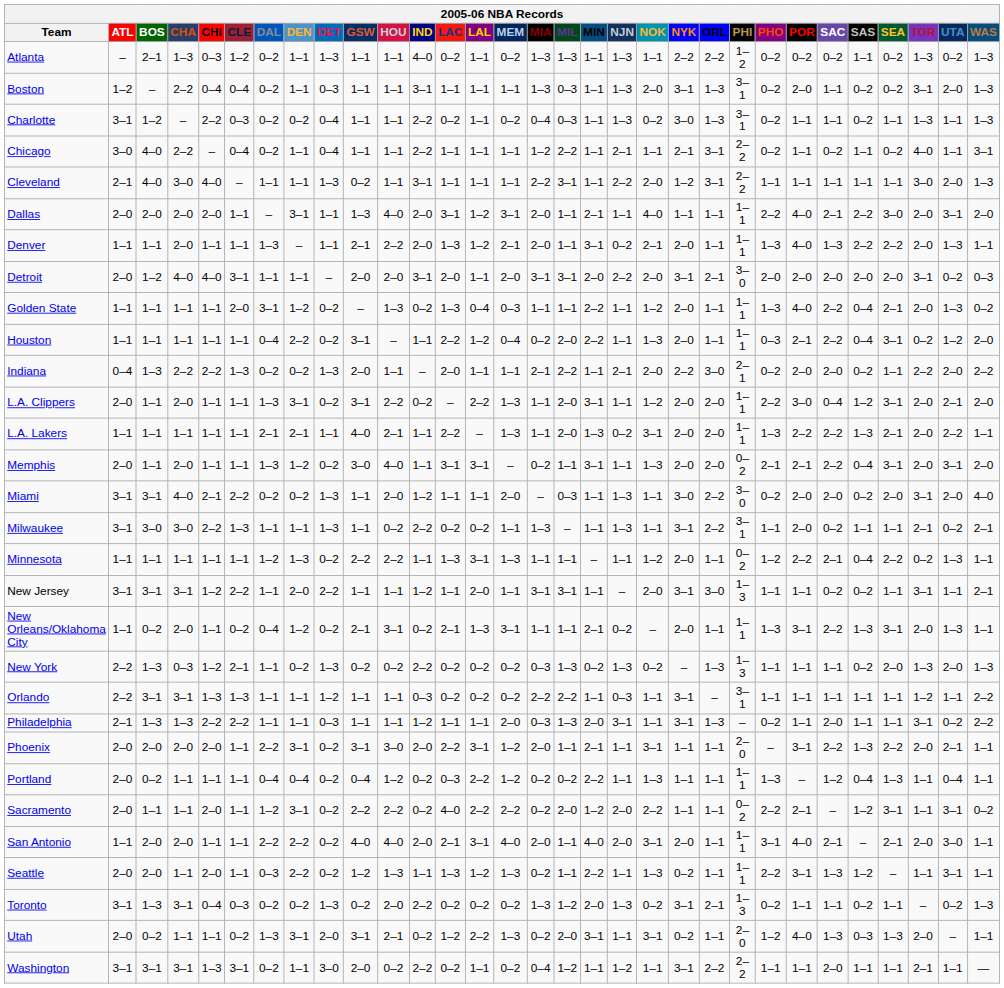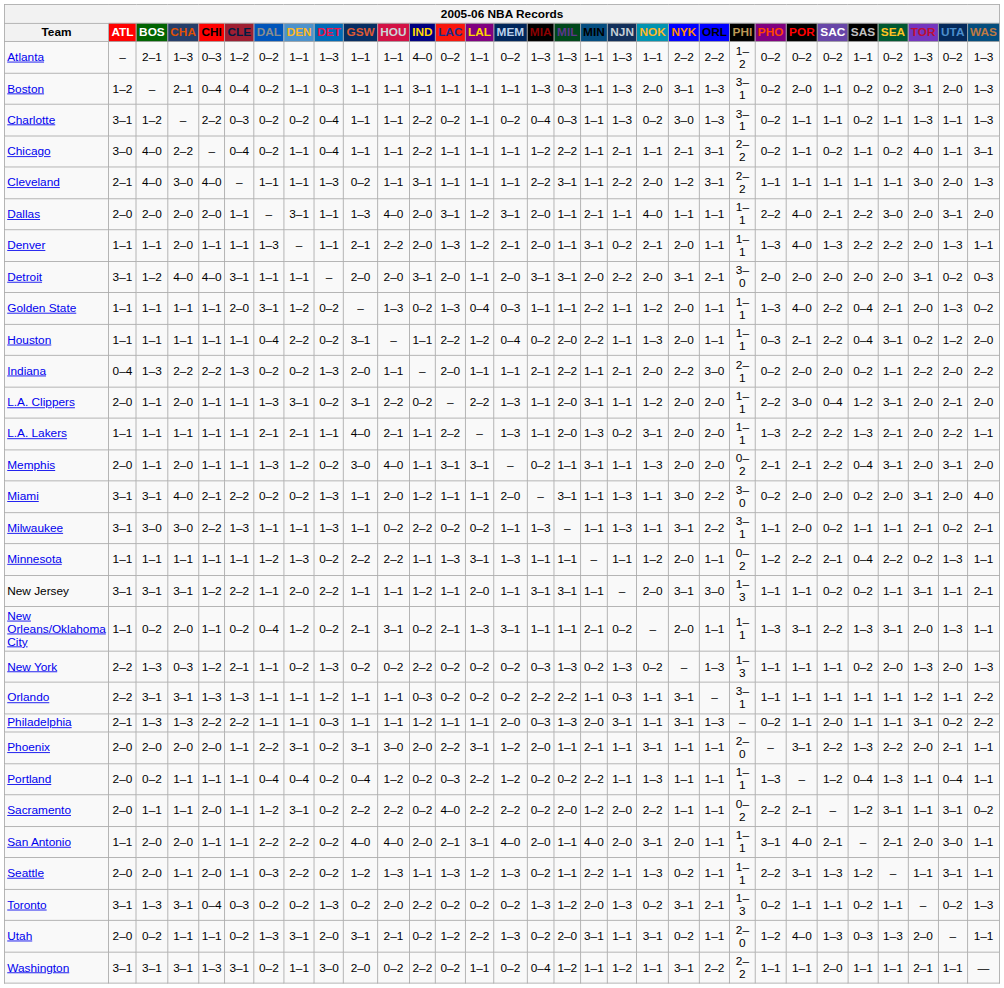 <table class="wikitable" style="font-size:86%; text-align:center;">
 <tr>
 <th colspan=31>2005-06 NBA Records</th>
 </tr>
 <tr>
 <th width=100>Team</th>
 <th style="background:#FF0000;color:#FFFFFF;width=35">ATL</th>
 <th style="background:#006400;color:#FFFFFF;width=35">BOS</th>
 <th style="background:#253E6A;color:#DF5106;width=35">CHA</th>
 <th style="background:#FF0000;color:#000000;width=35">CHI</th>
 <th style="background:#9F1F32;color:#001D43;width=35">CLE</th>
 <th style="background:#0055BA;color:#898D8F;width=35">DAL</th>
 <th style="background:#4C92CC;color:#FDB827;width=35">DEN</th>
 <th style="background:#006BB7;color:#ED164B;width=35">DET</th>
 <th style="background:#072E63;color:#DC5A34;width=35">GSW</th>
 <th style="background:#D31145;color:#CBD4D8;width=35">HOU</th>
 <th style="background:#000080;color:#FFD700;width=35">IND</th>
 <th style="background:#F9160D;color:#1A2E8B;width=35">LAC</th>
 <th style="background:#800080;color:#FFD700;width=35">LAL</th>
 <th style="background:#00265B;color:#BAD1EB;width=35">MEM</th>
 <th style="background:#000000;color:#8B0000;width=35">MIA</th>
 <th style="background:#00471B;color:#5C378A;width=35">MIL</th>
 <th style="background:#044D80;color:#000000;width=35">MIN</th>
 <th style="background:#12305B;color:#C4CED4;width=35">NJN</th>
 <th style="background:#0093B1;color:#FDB827;width=35">NOK</th>
 <th style="background:#0000FF;color:#FF8C00;width=35">NYK</th>
 <th style="background:#0000FF;color:#000000;width=35">ORL</th>
 <th style="background:#000000;color:#BB9754;width=35">PHI</th>
 <th style="background:#800080;color:#FF4500;width=35">PHO</th>
 <th style="background:#000000;color:#FF0000;width=35">POR</th>
 <th style="background:#6846A8;color:#FFFFFF;width=35">SAC</th>
 <th style="background:#000000;color:#C0C0C0;width=35">SAS</th>
 <th style="background:#005831;color:#FFC322;width=35">SEA</th>
 <th style="background:#7436BF;color:#BE0F34;width=35">TOR</th>
 <th style="background:#042A5C;color:#4C8ECC;width=35">UTA</th>
 <th style="background:#044D7D;color:#BC7A44;width=35">WAS</th>
 </tr>
 <tr>
 <td style="text-align:left;"><a href='#'>Atlanta</a></td>
 <td>–</td>
 <td>2–1</td>
 <td>1–3</td>
 <td>0–3</td>
 <td>1–2</td>
 <td>0–2</td>
 <td>1–1</td>
 <td>1–3</td>
 <td>1–1</td>
 <td>1–1</td>
 <td>4–0</td>
 <td>0–2</td>
 <td>1–1</td>
 <td>0–2</td>
 <td>1–3</td>
 <td>1–3</td>
 <td>1–1</td>
 <td>1–3</td>
 <td>1–1</td>
 <td>2–2</td>
 <td>2–2</td>
 <td>1–2</td>
 <td>0–2</td>
 <td>0–2</td>
 <td>0–2</td>
 <td>1–1</td>
 <td>0–2</td>
 <td>1–3</td>
 <td>0–2</td>
 <td>1–3</td>
 </tr>
 <tr>
 <td style="text-align:left;"><a href='#'>Boston</a></td>
 <td>1–2</td>
 <td>–</td>
-<td>2–2</td>
+<td>2–1</td>
 <td>0–4</td>
 <td>0–4</td>
 <td>0–2</td>
 <td>1–1</td>
 <td>0–3</td>
 <td>1–1</td>
 <td>1–1</td>
 <td>3–1</td>
 <td>1–1</td>
 <td>1–1</td>
 <td>1–1</td>
 <td>1–3</td>
 <td>0–3</td>
 <td>1–1</td>
 <td>1–3</td>
 <td>2–0</td>
 <td>3–1</td>
 <td>1–3</td>
 <td>3–1</td>
 <td>0–2</td>
 <td>2–0</td>
 <td>1–1</td>
 <td>0–2</td>
 <td>0–2</td>
 <td>3–1</td>
 <td>2–0</td>
 <td>1–3</td>
 </tr>
 <tr>
 <td style="text-align:left;"><a href='#'>Charlotte</a></td>
 <td>3–1</td>
 <td>1–2</td>
 <td>–</td>
 <td>2–2</td>
 <td>0–3</td>
 <td>0–2</td>
 <td>0–2</td>
 <td>0–4</td>
 <td>1–1</td>
 <td>1–1</td>
 <td>2–2</td>
 <td>0–2</td>
 <td>1–1</td>
 <td>0–2</td>
 <td>0–4</td>
 <td>0–3</td>
 <td>1–1</td>
 <td>1–3</td>
 <td>0–2</td>
 <td>3–0</td>
 <td>1–3</td>
 <td>3–1</td>
 <td>0–2</td>
 <td>1–1</td>
 <td>1–1</td>
 <td>0–2</td>
 <td>1–1</td>
 <td>1–3</td>
 <td>1–1</td>
 <td>1–3</td>
 </tr>
 <tr>
 <td style="text-align:left;"><a href='#'>Chicago</a></td>
 <td>3–0</td>
 <td>4–0</td>
 <td>2–2</td>
 <td>–</td>
 <td>0–4</td>
 <td>0–2</td>
 <td>1–1</td>
 <td>0–4</td>
 <td>1–1</td>
 <td>1–1</td>
 <td>2–2</td>
 <td>1–1</td>
 <td>1–1</td>
 <td>1–1</td>
 <td>1–2</td>
 <td>2–2</td>
 <td>1–1</td>
 <td>2–1</td>
 <td>1–1</td>
 <td>2–1</td>
 <td>3–1</td>
 <td>2–2</td>
 <td>0–2</td>
 <td>1–1</td>
 <td>0–2</td>
 <td>1–1</td>
 <td>0–2</td>
 <td>4–0</td>
 <td>1–1</td>
 <td>3–1</td>
 </tr>
 <tr>
 <td style="text-align:left;"><a href='#'>Cleveland</a></td>
 <td>2–1</td>
 <td>4–0</td>
 <td>3–0</td>
 <td>4–0</td>
 <td>–</td>
 <td>1–1</td>
 <td>1–1</td>
 <td>1–3</td>
 <td>0–2</td>
 <td>1–1</td>
 <td>3–1</td>
 <td>1–1</td>
 <td>1–1</td>
 <td>1–1</td>
 <td>2–2</td>
 <td>3–1</td>
 <td>1–1</td>
 <td>2–2</td>
 <td>2–0</td>
 <td>1–2</td>
 <td>3–1</td>
 <td>2–2</td>
 <td>1–1</td>
 <td>1–1</td>
 <td>1–1</td>
 <td>1–1</td>
 <td>1–1</td>
 <td>3–0</td>
 <td>2–0</td>
 <td>1–3</td>
 </tr>
 <tr>
 <td style="text-align:left;"><a href='#'>Dallas</a></td>
 <td>2–0</td>
 <td>2–0</td>
 <td>2–0</td>
 <td>2–0</td>
 <td>1–1</td>
 <td>–</td>
 <td>3–1</td>
 <td>1–1</td>
 <td>1–3</td>
 <td>4–0</td>
 <td>2–0</td>
 <td>3–1</td>
 <td>1–2</td>
 <td>3–1</td>
 <td>2–0</td>
 <td>1–1</td>
 <td>2–1</td>
 <td>1–1</td>
 <td>4–0</td>
 <td>1–1</td>
 <td>1–1</td>
 <td>1–1</td>
 <td>2–2</td>
 <td>4–0</td>
 <td>2–1</td>
 <td>2–2</td>
 <td>3–0</td>
 <td>2–0</td>
 <td>3–1</td>
 <td>2–0</td>
 </tr>
 <tr>
 <td style="text-align:left;"><a href='#'>Denver</a></td>
 <td>1–1</td>
 <td>1–1</td>
 <td>2–0</td>
 <td>1–1</td>
 <td>1–1</td>
 <td>1–3</td>
 <td>–</td>
 <td>1–1</td>
 <td>2–1</td>
 <td>2–2</td>
 <td>2–0</td>
 <td>1–3</td>
 <td>1–2</td>
 <td>2–1</td>
 <td>2–0</td>
 <td>1–1</td>
 <td>3–1</td>
 <td>0–2</td>
 <td>2–1</td>
 <td>2–0</td>
 <td>1–1</td>
 <td>1–1</td>
 <td>1–3</td>
 <td>4–0</td>
 <td>1–3</td>
 <td>2–2</td>
 <td>2–2</td>
 <td>2–0</td>
 <td>1–3</td>
 <td>1–1</td>
 </tr>
 <tr>
 <td style="text-align:left;"><a href='#'>Detroit</a></td>
-<td>2–0</td>
+<td>3–1</td>
 <td>1–2</td>
 <td>4–0</td>
 <td>4–0</td>
 <td>3–1</td>
 <td>1–1</td>
 <td>1–1</td>
 <td>–</td>
 <td>2–0</td>
 <td>2–0</td>
 <td>3–1</td>
 <td>2–0</td>
 <td>1–1</td>
 <td>2–0</td>
 <td>3–1</td>
 <td>3–1</td>
 <td>2–0</td>
 <td>2–2</td>
 <td>2–0</td>
 <td>3–1</td>
 <td>2–1</td>
 <td>3–0</td>
 <td>2–0</td>
 <td>2–0</td>
 <td>2–0</td>
 <td>2–0</td>
 <td>2–0</td>
 <td>3–1</td>
 <td>0–2</td>
 <td>0–3</td>
 </tr>
 <tr>
 <td style="text-align:left;"><a href='#'>Golden State</a></td>
 <td>1–1</td>
 <td>1–1</td>
 <td>1–1</td>
 <td>1–1</td>
 <td>2–0</td>
 <td>3–1</td>
 <td>1–2</td>
 <td>0–2</td>
 <td>–</td>
 <td>1–3</td>
 <td>0–2</td>
 <td>1–3</td>
 <td>0–4</td>
 <td>0–3</td>
 <td>1–1</td>
 <td>1–1</td>
 <td>2–2</td>
 <td>1–1</td>
 <td>1–2</td>
 <td>2–0</td>
 <td>1–1</td>
 <td>1–1</td>
 <td>1–3</td>
 <td>4–0</td>
 <td>2–2</td>
 <td>0–4</td>
 <td>2–1</td>
 <td>2–0</td>
 <td>1–3</td>
 <td>0–2</td>
 </tr>
 <tr>
 <td style="text-align:left;"><a href='#'>Houston</a></td>
 <td>1–1</td>
 <td>1–1</td>
 <td>1–1</td>
 <td>1–1</td>
 <td>1–1</td>
 <td>0–4</td>
 <td>2–2</td>
 <td>0–2</td>
 <td>3–1</td>
 <td>–</td>
 <td>1–1</td>
 <td>2–2</td>
 <td>1–2</td>
 <td>0–4</td>
 <td>0–2</td>
 <td>2–0</td>
 <td>2–2</td>
 <td>1–1</td>
 <td>1–3</td>
 <td>2–0</td>
 <td>1–1</td>
 <td>1–1</td>
 <td>0–3</td>
 <td>2–1</td>
 <td>2–2</td>
 <td>0–4</td>
 <td>3–1</td>
 <td>0–2</td>
 <td>1–2</td>
 <td>2–0</td>
 </tr>
 <tr>
 <td style="text-align:left;"><a href='#'>Indiana</a></td>
 <td>0–4</td>
 <td>1–3</td>
 <td>2–2</td>
 <td>2–2</td>
 <td>1–3</td>
 <td>0–2</td>
 <td>0–2</td>
 <td>1–3</td>
 <td>2–0</td>
 <td>1–1</td>
 <td>–</td>
 <td>2–0</td>
 <td>1–1</td>
 <td>1–1</td>
 <td>2–1</td>
 <td>2–2</td>
 <td>1–1</td>
 <td>2–1</td>
 <td>2–0</td>
 <td>2–2</td>
 <td>3–0</td>
 <td>2–1</td>
 <td>0–2</td>
 <td>2–0</td>
 <td>2–0</td>
 <td>0–2</td>
 <td>1–1</td>
 <td>2–2</td>
 <td>2–0</td>
 <td>2–2</td>
 </tr>
 <tr>
 <td style="text-align:left;"><a href='#'>L.A. Clippers</a></td>
 <td>2–0</td>
 <td>1–1</td>
 <td>2–0</td>
 <td>1–1</td>
 <td>1–1</td>
 <td>1–3</td>
 <td>3–1</td>
 <td>0–2</td>
 <td>3–1</td>
 <td>2–2</td>
 <td>0–2</td>
 <td>–</td>
 <td>2–2</td>
 <td>1–3</td>
 <td>1–1</td>
 <td>2–0</td>
 <td>3–1</td>
 <td>1–1</td>
 <td>1–2</td>
 <td>2–0</td>
 <td>2–0</td>
 <td>1–1</td>
 <td>2–2</td>
 <td>3–0</td>
 <td>0–4</td>
 <td>1–2</td>
 <td>3–1</td>
 <td>2–0</td>
 <td>2–1</td>
 <td>2–0</td>
 </tr>
 <tr>
 <td style="text-align:left;"><a href='#'>L.A. Lakers</a></td>
 <td>1–1</td>
 <td>1–1</td>
 <td>1–1</td>
 <td>1–1</td>
 <td>1–1</td>
 <td>2–1</td>
 <td>2–1</td>
 <td>1–1</td>
 <td>4–0</td>
 <td>2–1</td>
 <td>1–1</td>
 <td>2–2</td>
 <td>–</td>
 <td>1–3</td>
 <td>1–1</td>
 <td>2–0</td>
 <td>1–3</td>
 <td>0–2</td>
 <td>3–1</td>
 <td>2–0</td>
 <td>2–0</td>
 <td>1–1</td>
 <td>1–3</td>
 <td>2–2</td>
 <td>2–2</td>
 <td>1–3</td>
 <td>2–1</td>
 <td>2–0</td>
 <td>2–2</td>
 <td>1–1</td>
 </tr>
 <tr>
 <td style="text-align:left;"><a href='#'>Memphis</a></td>
 <td>2–0</td>
 <td>1–1</td>
 <td>2–0</td>
 <td>1–1</td>
 <td>1–1</td>
 <td>1–3</td>
 <td>1–2</td>
 <td>0–2</td>
 <td>3–0</td>
 <td>4–0</td>
 <td>1–1</td>
 <td>3–1</td>
 <td>3–1</td>
 <td>–</td>
 <td>0–2</td>
 <td>1–1</td>
 <td>3–1</td>
 <td>1–1</td>
 <td>1–3</td>
 <td>2–0</td>
 <td>2–0</td>
 <td>0–2</td>
 <td>2–1</td>
 <td>2–1</td>
 <td>2–2</td>
 <td>0–4</td>
 <td>3–1</td>
 <td>2–0</td>
 <td>3–1</td>
 <td>2–0</td>
 </tr>
 <tr>
 <td style="text-align:left;"><a href='#'>Miami</a></td>
 <td>3–1</td>
 <td>3–1</td>
 <td>4–0</td>
 <td>2–1</td>
 <td>2–2</td>
 <td>0–2</td>
 <td>0–2</td>
 <td>1–3</td>
 <td>1–1</td>
 <td>2–0</td>
 <td>1–2</td>
 <td>1–1</td>
 <td>1–1</td>
 <td>2–0</td>
 <td>–</td>
-<td>0–3</td>
+<td>3–1</td>
 <td>1–1</td>
 <td>1–3</td>
 <td>1–1</td>
 <td>3–0</td>
 <td>2–2</td>
 <td>3–0</td>
 <td>0–2</td>
 <td>2–0</td>
 <td>2–0</td>
 <td>0–2</td>
 <td>2–0</td>
 <td>3–1</td>
 <td>2–0</td>
 <td>4–0</td>
 </tr>
 <tr>
 <td style="text-align:left;"><a href='#'>Milwaukee</a></td>
 <td>3–1</td>
 <td>3–0</td>
 <td>3–0</td>
 <td>2–2</td>
 <td>1–3</td>
 <td>1–1</td>
 <td>1–1</td>
 <td>1–3</td>
 <td>1–1</td>
 <td>0–2</td>
 <td>2–2</td>
 <td>0–2</td>
 <td>0–2</td>
 <td>1–1</td>
 <td>1–3</td>
 <td>–</td>
 <td>1–1</td>
 <td>1–3</td>
 <td>1–1</td>
 <td>3–1</td>
 <td>2–2</td>
 <td>3–1</td>
 <td>1–1</td>
 <td>2–0</td>
 <td>0–2</td>
 <td>1–1</td>
 <td>1–1</td>
 <td>2–1</td>
 <td>0–2</td>
 <td>2–1</td>
 </tr>
 <tr>
 <td style="text-align:left;"><a href='#'>Minnesota</a></td>
 <td>1–1</td>
 <td>1–1</td>
 <td>1–1</td>
 <td>1–1</td>
 <td>1–1</td>
 <td>1–2</td>
 <td>1–3</td>
 <td>0–2</td>
 <td>2–2</td>
 <td>2–2</td>
 <td>1–1</td>
 <td>1–3</td>
 <td>3–1</td>
 <td>1–3</td>
 <td>1–1</td>
 <td>1–1</td>
 <td>–</td>
 <td>1–1</td>
 <td>1–2</td>
 <td>2–0</td>
 <td>1–1</td>
 <td>0–2</td>
 <td>1–2</td>
 <td>2–2</td>
 <td>2–1</td>
 <td>0–4</td>
 <td>2–2</td>
 <td>0–2</td>
 <td>1–3</td>
 <td>1–1</td>
 </tr>
 <tr>
 <td style="text-align:left;">New Jersey</td>
 <td>3–1</td>
 <td>3–1</td>
 <td>3–1</td>
 <td>1–2</td>
 <td>2–2</td>
 <td>1–1</td>
 <td>2–0</td>
 <td>2–2</td>
 <td>1–1</td>
 <td>1–1</td>
 <td>1–2</td>
 <td>1–1</td>
 <td>2–0</td>
 <td>1–1</td>
 <td>3–1</td>
 <td>3–1</td>
 <td>1–1</td>
 <td>–</td>
 <td>2–0</td>
 <td>3–1</td>
 <td>3–0</td>
 <td>1–3</td>
 <td>1–1</td>
 <td>1–1</td>
 <td>0–2</td>
 <td>0–2</td>
 <td>1–1</td>
 <td>3–1</td>
 <td>1–1</td>
 <td>2–1</td>
 </tr>
 <tr>
 <td style="text-align:left;"><a href='#'>New Orleans/Oklahoma City</a></td>
 <td>1–1</td>
 <td>0–2</td>
 <td>2–0</td>
 <td>1–1</td>
 <td>0–2</td>
 <td>0–4</td>
 <td>1–2</td>
 <td>0–2</td>
 <td>2–1</td>
 <td>3–1</td>
 <td>0–2</td>
 <td>2–1</td>
 <td>1–3</td>
 <td>3–1</td>
 <td>1–1</td>
 <td>1–1</td>
 <td>2–1</td>
 <td>0–2</td>
 <td>–</td>
 <td>2–0</td>
 <td>1–1</td>
 <td>1–1</td>
 <td>1–3</td>
 <td>3–1</td>
 <td>2–2</td>
 <td>1–3</td>
 <td>3–1</td>
 <td>2–0</td>
 <td>1–3</td>
 <td>1–1</td>
 </tr>
 <tr>
 <td style="text-align:left;"><a href='#'>New York</a></td>
 <td>2–2</td>
 <td>1–3</td>
 <td>0–3</td>
 <td>1–2</td>
 <td>2–1</td>
 <td>1–1</td>
 <td>0–2</td>
 <td>1–3</td>
 <td>0–2</td>
 <td>0–2</td>
 <td>2–2</td>
 <td>0–2</td>
 <td>0–2</td>
 <td>0–2</td>
 <td>0–3</td>
 <td>1–3</td>
 <td>0–2</td>
 <td>1–3</td>
 <td>0–2</td>
 <td>–</td>
 <td>1–3</td>
 <td>1–3</td>
 <td>1–1</td>
 <td>1–1</td>
 <td>1–1</td>
 <td>0–2</td>
 <td>2–0</td>
 <td>1–3</td>
 <td>2–0</td>
 <td>1–3</td>
 </tr>
 <tr>
 <td style="text-align:left;"><a href='#'>Orlando</a></td>
 <td>2–2</td>
 <td>3–1</td>
 <td>3–1</td>
 <td>1–3</td>
 <td>1–3</td>
 <td>1–1</td>
 <td>1–1</td>
 <td>1–2</td>
 <td>1–1</td>
 <td>1–1</td>
 <td>0–3</td>
 <td>0–2</td>
 <td>0–2</td>
 <td>0–2</td>
 <td>2–2</td>
 <td>2–2</td>
 <td>1–1</td>
 <td>0–3</td>
 <td>1–1</td>
 <td>3–1</td>
 <td>–</td>
 <td>3–1</td>
 <td>1–1</td>
 <td>1–1</td>
 <td>1–1</td>
 <td>1–1</td>
 <td>1–1</td>
 <td>1–2</td>
 <td>1–1</td>
 <td>2–2</td>
 </tr>
 <tr>
 <td style="text-align:left;"><a href='#'>Philadelphia</a></td>
 <td>2–1</td>
 <td>1–3</td>
 <td>1–3</td>
 <td>2–2</td>
 <td>2–2</td>
 <td>1–1</td>
 <td>1–1</td>
 <td>0–3</td>
 <td>1–1</td>
 <td>1–1</td>
 <td>1–2</td>
 <td>1–1</td>
 <td>1–1</td>
 <td>2–0</td>
 <td>0–3</td>
 <td>1–3</td>
 <td>2–0</td>
 <td>3–1</td>
 <td>1–1</td>
 <td>3–1</td>
 <td>1–3</td>
 <td>–</td>
 <td>0–2</td>
 <td>1–1</td>
 <td>2–0</td>
 <td>1–1</td>
 <td>1–1</td>
 <td>3–1</td>
 <td>0–2</td>
 <td>2–2</td>
 </tr>
 <tr>
 <td style="text-align:left;"><a href='#'>Phoenix</a></td>
 <td>2–0</td>
 <td>2–0</td>
 <td>2–0</td>
 <td>2–0</td>
 <td>1–1</td>
 <td>2–2</td>
 <td>3–1</td>
 <td>0–2</td>
 <td>3–1</td>
 <td>3–0</td>
 <td>2–0</td>
 <td>2–2</td>
 <td>3–1</td>
 <td>1–2</td>
 <td>2–0</td>
 <td>1–1</td>
 <td>2–1</td>
 <td>1–1</td>
 <td>3–1</td>
 <td>1–1</td>
 <td>1–1</td>
 <td>2–0</td>
 <td>–</td>
 <td>3–1</td>
 <td>2–2</td>
 <td>1–3</td>
 <td>2–2</td>
 <td>2–0</td>
 <td>2–1</td>
 <td>1–1</td>
 </tr>
 <tr>
 <td style="text-align:left;"><a href='#'>Portland</a></td>
 <td>2–0</td>
 <td>0–2</td>
 <td>1–1</td>
 <td>1–1</td>
 <td>1–1</td>
 <td>0–4</td>
 <td>0–4</td>
 <td>0–2</td>
 <td>0–4</td>
 <td>1–2</td>
 <td>0–2</td>
 <td>0–3</td>
 <td>2–2</td>
 <td>1–2</td>
 <td>0–2</td>
 <td>0–2</td>
 <td>2–2</td>
 <td>1–1</td>
 <td>1–3</td>
 <td>1–1</td>
 <td>1–1</td>
 <td>1–1</td>
 <td>1–3</td>
 <td>–</td>
 <td>1–2</td>
 <td>0–4</td>
 <td>1–3</td>
 <td>1–1</td>
 <td>0–4</td>
 <td>1–1</td>
 </tr>
 <tr>
 <td style="text-align:left;"><a href='#'>Sacramento</a></td>
 <td>2–0</td>
 <td>1–1</td>
 <td>1–1</td>
 <td>2–0</td>
 <td>1–1</td>
 <td>1–2</td>
 <td>3–1</td>
 <td>0–2</td>
 <td>2–2</td>
 <td>2–2</td>
 <td>0–2</td>
 <td>4–0</td>
 <td>2–2</td>
 <td>2–2</td>
 <td>0–2</td>
 <td>2–0</td>
 <td>1–2</td>
 <td>2–0</td>
 <td>2–2</td>
 <td>1–1</td>
 <td>1–1</td>
 <td>0–2</td>
 <td>2–2</td>
 <td>2–1</td>
 <td>–</td>
 <td>1–2</td>
 <td>3–1</td>
 <td>1–1</td>
 <td>3–1</td>
 <td>0–2</td>
 </tr>
 <tr>
 <td style="text-align:left;"><a href='#'>San Antonio</a></td>
 <td>1–1</td>
 <td>2–0</td>
 <td>2–0</td>
 <td>1–1</td>
 <td>1–1</td>
 <td>2–2</td>
 <td>2–2</td>
 <td>0–2</td>
 <td>4–0</td>
 <td>4–0</td>
 <td>2–0</td>
 <td>2–1</td>
 <td>3–1</td>
 <td>4–0</td>
 <td>2–0</td>
 <td>1–1</td>
 <td>4–0</td>
 <td>2–0</td>
 <td>3–1</td>
 <td>2–0</td>
 <td>1–1</td>
 <td>1–1</td>
 <td>3–1</td>
 <td>4–0</td>
 <td>2–1</td>
 <td>–</td>
 <td>2–1</td>
 <td>2–0</td>
 <td>3–0</td>
 <td>1–1</td>
 </tr>
 <tr>
 <td style="text-align:left;"><a href='#'>Seattle</a></td>
 <td>2–0</td>
 <td>2–0</td>
 <td>1–1</td>
 <td>2–0</td>
 <td>1–1</td>
 <td>0–3</td>
 <td>2–2</td>
 <td>0–2</td>
 <td>1–2</td>
 <td>1–3</td>
 <td>1–1</td>
 <td>1–3</td>
 <td>1–2</td>
 <td>1–3</td>
 <td>0–2</td>
 <td>1–1</td>
 <td>2–2</td>
 <td>1–1</td>
 <td>1–3</td>
 <td>0–2</td>
 <td>1–1</td>
 <td>1–1</td>
 <td>2–2</td>
 <td>3–1</td>
 <td>1–3</td>
 <td>1–2</td>
 <td>–</td>
 <td>1–1</td>
 <td>3–1</td>
 <td>1–1</td>
 </tr>
 <tr>
 <td style="text-align:left;"><a href='#'>Toronto</a></td>
 <td>3–1</td>
 <td>1–3</td>
 <td>3–1</td>
 <td>0–4</td>
 <td>0–3</td>
 <td>0–2</td>
 <td>0–2</td>
 <td>1–3</td>
 <td>0–2</td>
 <td>2–0</td>
 <td>2–2</td>
 <td>0–2</td>
 <td>0–2</td>
 <td>0–2</td>
 <td>1–3</td>
 <td>1–2</td>
 <td>2–0</td>
 <td>1–3</td>
 <td>0–2</td>
 <td>3–1</td>
 <td>2–1</td>
 <td>1–3</td>
 <td>0–2</td>
 <td>1–1</td>
 <td>1–1</td>
 <td>0–2</td>
 <td>1–1</td>
 <td>–</td>
 <td>0–2</td>
 <td>1–3</td>
 </tr>
 <tr>
 <td style="text-align:left;"><a href='#'>Utah</a></td>
 <td>2–0</td>
 <td>0–2</td>
 <td>1–1</td>
 <td>1–1</td>
 <td>0–2</td>
 <td>1–3</td>
 <td>3–1</td>
 <td>2–0</td>
 <td>3–1</td>
 <td>2–1</td>
 <td>0–2</td>
 <td>1–2</td>
 <td>2–2</td>
 <td>1–3</td>
 <td>0–2</td>
 <td>2–0</td>
 <td>3–1</td>
 <td>1–1</td>
 <td>3–1</td>
 <td>0–2</td>
 <td>1–1</td>
 <td>2–0</td>
 <td>1–2</td>
 <td>4–0</td>
 <td>1–3</td>
 <td>0–3</td>
 <td>1–3</td>
 <td>2–0</td>
 <td>–</td>
 <td>1–1</td>
 </tr>
 <tr>
 <td style="text-align:left;"><a href='#'>Washington</a></td>
 <td>3–1</td>
 <td>3–1</td>
 <td>3–1</td>
 <td>1–3</td>
 <td>3–1</td>
 <td>0–2</td>
 <td>1–1</td>
 <td>3–0</td>
 <td>2–0</td>
 <td>0–2</td>
 <td>2–2</td>
 <td>0–2</td>
 <td>1–1</td>
 <td>0–2</td>
 <td>0–4</td>
 <td>1–2</td>
 <td>1–1</td>
 <td>1–2</td>
 <td>1–1</td>
 <td>3–1</td>
 <td>2–2</td>
 <td>2–2</td>
 <td>1–1</td>
 <td>1–1</td>
 <td>2–0</td>
 <td>1–1</td>
 <td>1–1</td>
 <td>2–1</td>
 <td>1–1</td>
 <td>—</td>
 </tr>
 </table>
